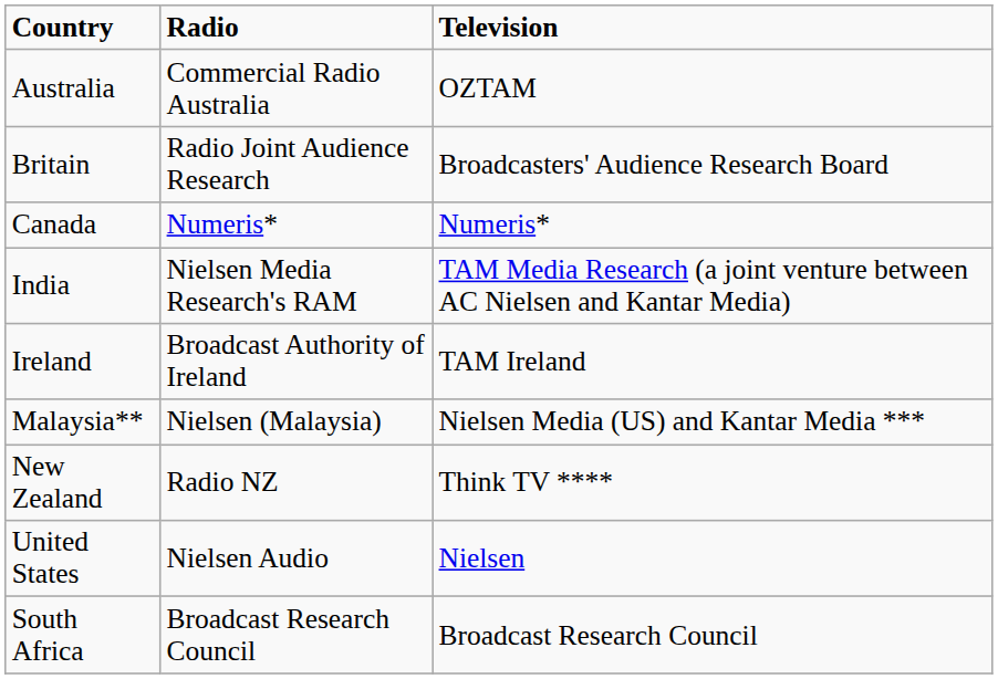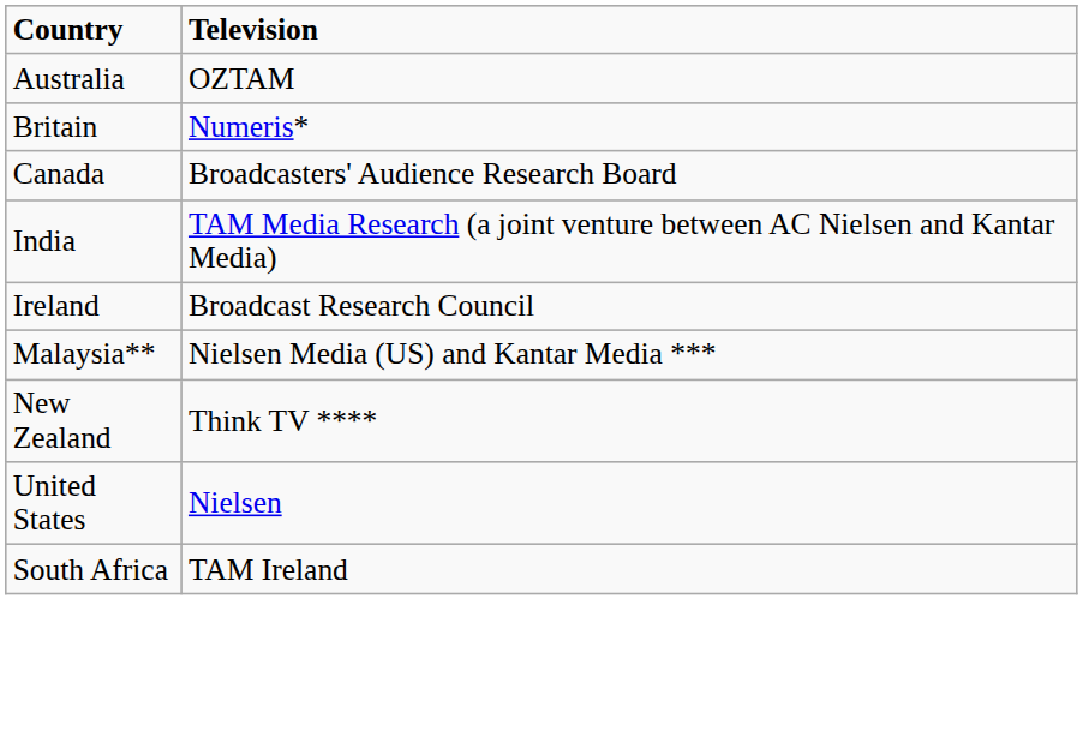 <table class="wikitable" style="width: 90%; height: 200px;">
 <tr>
 <td><strong>Country</strong></td>
-<td><strong>Radio</strong></td>
 <td><strong>Television</strong></td>
 </tr>
 <tr>
 <td>Australia</td>
-<td>Commercial Radio Australia</td>
 <td>OZTAM</td>
 </tr>
 <tr>
 <td>Britain</td>
-<td>Radio Joint Audience Research</td>
+<td><a href='#'>Numeris</a>*</td>
+</tr>
+<tr>
+<td>Canada</td>
 <td>Broadcasters' Audience Research Board</td>
 </tr>
 <tr>
-<td>Canada</td>
-<td><a href='#'>Numeris</a>*</td>
-<td><a href='#'>Numeris</a>*</td>
-</tr>
-<tr>
 <td>India</td>
-<td>Nielsen Media Research's RAM</td>
 <td><a href='#'>TAM Media Research</a> (a joint venture between AC Nielsen and Kantar Media)</td>
 </tr>
 <tr>
 <td>Ireland</td>
-<td>Broadcast Authority of Ireland</td>
-<td>TAM Ireland</td>
+<td>Broadcast Research Council</td>
 </tr>
 <tr>
 <td>Malaysia**</td>
-<td>Nielsen (Malaysia)</td>
 <td>Nielsen Media (US) and Kantar Media ***</td>
 </tr>
 <tr>
 <td>New Zealand</td>
-<td>Radio NZ</td>
 <td>Think TV ****</td>
 </tr>
 <tr>
 <td>United States</td>
-<td>Nielsen Audio</td>
 <td><a href='#'>Nielsen</a></td>
 </tr>
 <tr>
 <td>South Africa</td>
-<td>Broadcast Research Council</td>
-<td>Broadcast Research Council</td>
+<td>TAM Ireland</td>
 </tr>
 </table>
